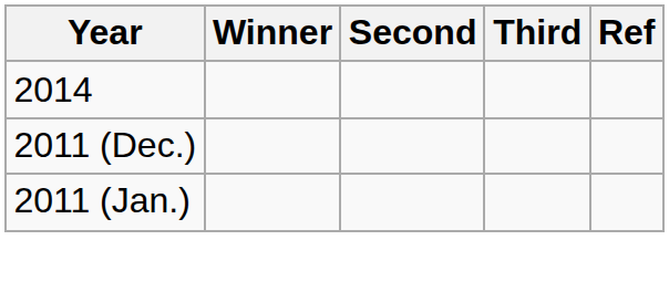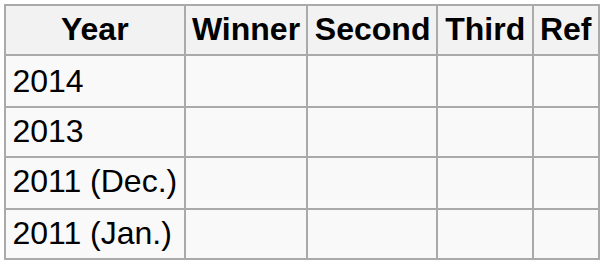 <table class="wikitable">
 <tr>
 <th>Year</th>
 <th>Winner</th>
 <th>Second</th>
 <th>Third</th>
 <th>Ref</th>
 </tr>
 <tr>
 <td>2014</td>
+<td></td>
+<td></td>
+<td></td>
+</tr>
+<tr>
+<td>2013</td>
+<td></td>
 <td></td>
 <td></td>
 <td></td>
 </tr>
 <tr>
 <td>2011 (Dec.)</td>
 <td></td>
 <td></td>
 <td></td>
 <td></td>
 </tr>
 <tr>
 <td>2011 (Jan.)</td>
 <td></td>
 <td></td>
 <td></td>
 <td></td>
 </tr>
 </table>
